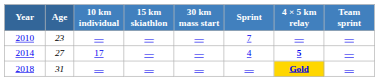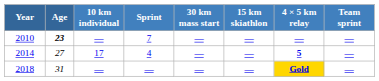 <table class="wikitable" style="font-size:95%; text-align:center; border:grey solid 1px; border-collapse:collapse; background:#ffffff;">
 <tr>
 <th style="background-color:#369; color:white; width:60px;"> Year </th>
 <th style="background-color:#369; color:white; width:40px;"> Age </th>
 <th style="background-color:#4180be; color:white; width:75px;"> 10 km <br> individual </th>
+<th style="background-color:#4180be; color:white; width:75px;"> Sprint </th>
+<th style="background-color:#4180be; color:white; width:75px;"> 30 km <br> mass start </th>
 <th style="background-color:#4180be; color:white; width:75px;"> 15 km <br> skiathlon </th>
-<th style="background-color:#4180be; color:white; width:75px;"> 30 km <br> mass start </th>
-<th style="background-color:#4180be; color:white; width:75px;"> Sprint </th>
 <th style="background-color:#4180be; color:white; width:75px;"> 4 × 5 km <br> relay </th>
 <th style="background-color:#4180be; color:white; width:75px;"> Team <br> sprint </th>
 </tr>
 <tr>
 <td><a href='#'>2010</a></td>
-<td><em>23</em></td>
+<td><strong><em>23</em></strong></td>
+<td><a href='#'>—</a></td>
+<td><a href='#'>7</a></td>
 <td><a href='#'>—</a></td>
 <td><a href='#'>—</a></td>
-<td><a href='#'>—</a></td>
-<td><a href='#'>7</a></td>
 <td><a href='#'>—</a></td>
 <td><a href='#'>—</a></td>
 </tr>
 <tr>
 <td><a href='#'>2014</a></td>
 <td><em>27</em></td>
 <td><a href='#'>17</a></td>
+<td><a href='#'>4</a></td>
 <td><a href='#'>—</a></td>
 <td><a href='#'>—</a></td>
-<td><a href='#'>4</a></td>
 <td><strong><a href='#'>5</a></strong></td>
 <td><a href='#'>—</a></td>
 </tr>
 <tr>
 <td><a href='#'>2018</a></td>
 <td><em>31</em></td>
 <td><a href='#'>—</a></td>
 <td><a href='#'>—</a></td>
 <td><a href='#'>—</a></td>
 <td><a href='#'>—</a></td>
 <td style="background:gold;"><a href='#'><strong>Gold</strong></a></td>
 <td><a href='#'>—</a></td>
 </tr>
 </table>
